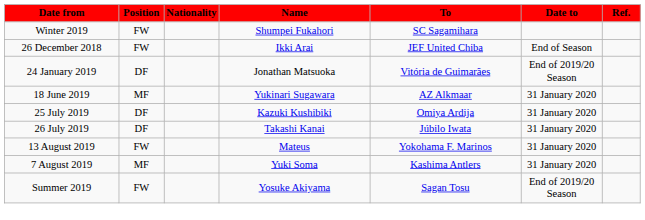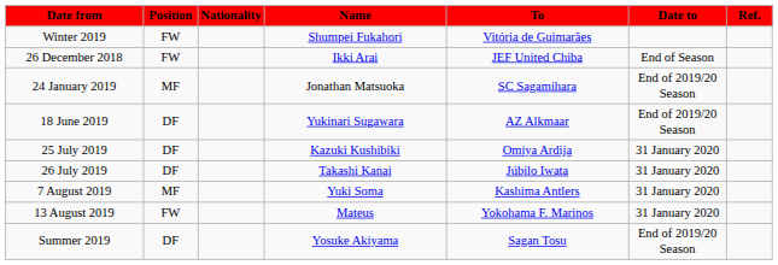 <table class="wikitable" style="text-align:center; font-size:90%; ">
 <tr>
 <th style="background:#FF0000; color:#000000; width:150px;">Date from</th>
 <th style="background:#FF0000; color:#000000; width:55px;">Position</th>
 <th style="background:#FF0000; color:#000000; width:55px;">Nationality</th>
 <th style="background:#FF0000; color:#000000; width:200px;">Name</th>
 <th style="background:#FF0000; color:#000000; width:200px;">To</th>
 <th style="background:#FF0000; color:#000000; width:105px;">Date to</th>
 <th style="background:#FF0000; color:#000000; width:45px;">Ref.</th>
 </tr>
 <tr>
 <td>Winter 2019</td>
 <td>FW</td>
 <td></td>
 <td><a href='#'>Shumpei Fukahori</a></td>
-<td><a href='#'>SC Sagamihara</a></td>
+<td><a href='#'>Vitória de Guimarães</a></td>
 <td></td>
 <td></td>
 </tr>
 <tr>
 <td>26 December 2018</td>
 <td>FW</td>
 <td></td>
 <td><a href='#'>Ikki Arai</a></td>
 <td><a href='#'>JEF United Chiba</a></td>
 <td>End of Season</td>
 <td></td>
 </tr>
 <tr>
 <td>24 January 2019</td>
-<td>DF</td>
+<td>MF</td>
 <td></td>
 <td>Jonathan Matsuoka</td>
-<td><a href='#'>Vitória de Guimarães</a></td>
+<td><a href='#'>SC Sagamihara</a></td>
 <td>End of 2019/20 Season</td>
 <td></td>
 </tr>
 <tr>
 <td>18 June 2019</td>
-<td>MF</td>
+<td>DF</td>
 <td></td>
 <td><a href='#'>Yukinari Sugawara</a></td>
 <td><a href='#'>AZ Alkmaar</a></td>
-<td>31 January 2020</td>
+<td>End of 2019/20 Season</td>
 <td></td>
 </tr>
 <tr>
 <td>25 July 2019</td>
 <td>DF</td>
 <td></td>
 <td><a href='#'>Kazuki Kushibiki</a></td>
 <td><a href='#'>Omiya Ardija</a></td>
 <td>31 January 2020</td>
 <td></td>
 </tr>
 <tr>
 <td>26 July 2019</td>
 <td>DF</td>
 <td></td>
 <td><a href='#'>Takashi Kanai</a></td>
 <td><a href='#'>Júbilo Iwata</a></td>
 <td>31 January 2020</td>
 <td></td>
 </tr>
 <tr>
+<td>7 August 2019</td>
+<td>MF</td>
+<td></td>
+<td><a href='#'>Yuki Soma</a></td>
+<td><a href='#'>Kashima Antlers</a></td>
+<td>31 January 2020</td>
+<td></td>
+</tr>
+<tr>
 <td>13 August 2019</td>
 <td>FW</td>
 <td></td>
 <td><a href='#'>Mateus</a></td>
 <td><a href='#'>Yokohama F. Marinos</a></td>
 <td>31 January 2020</td>
 <td></td>
 </tr>
 <tr>
-<td>7 August 2019</td>
-<td>MF</td>
-<td></td>
-<td><a href='#'>Yuki Soma</a></td>
-<td><a href='#'>Kashima Antlers</a></td>
-<td>31 January 2020</td>
-<td></td>
-</tr>
-<tr>
 <td>Summer 2019</td>
-<td>FW</td>
+<td>DF</td>
 <td></td>
 <td><a href='#'>Yosuke Akiyama</a></td>
 <td><a href='#'>Sagan Tosu</a></td>
 <td>End of 2019/20 Season</td>
 <td></td>
 </tr>
 </table>
